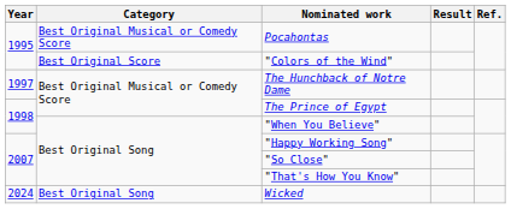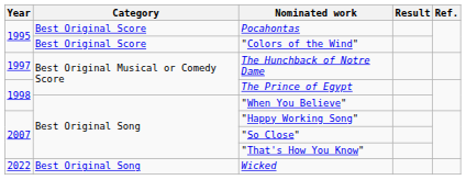 <table class="wikitable">
 <tr>
 <th>Year</th>
 <th>Category</th>
 <th>Nominated work</th>
 <th>Result</th>
 <th>Ref.</th>
 </tr>
 <tr>
 <td rowspan="2"><a href='#'>1995</a></td>
-<td><a href='#'>Best Original Musical or Comedy Score</a></td>
+<td><a href='#'>Best Original Score</a></td>
 <td><em><a href='#'>Pocahontas</a></em></td>
 <td></td>
 <td align="center" rowspan="2"></td>
 </tr>
 <tr>
 <td><a href='#'>Best Original Score</a></td>
 <td>"<a href='#'>Colors of the Wind</a>" </td>
 <td></td>
 </tr>
 <tr>
 <td><a href='#'>1997</a></td>
 <td rowspan="2">Best Original Musical or Comedy Score</td>
 <td><em><a href='#'>The Hunchback of Notre Dame</a></em></td>
 <td></td>
 <td align="center"></td>
 </tr>
 <tr>
 <td rowspan="2"><a href='#'>1998</a></td>
 <td><em><a href='#'>The Prince of Egypt</a></em></td>
 <td></td>
 <td align="center" rowspan="2"></td>
 </tr>
 <tr>
 <td rowspan="4">Best Original Song</td>
 <td>"<a href='#'>When You Believe</a>" </td>
 <td></td>
 </tr>
 <tr>
 <td rowspan="3"><a href='#'>2007</a></td>
 <td>"<a href='#'>Happy Working Song</a>" </td>
 <td></td>
 <td align="center" rowspan="3"></td>
 </tr>
 <tr>
 <td>"<a href='#'>So Close</a>" </td>
 <td></td>
 </tr>
 <tr>
 <td>"<a href='#'>That's How You Know</a>" </td>
 <td></td>
 </tr>
 <tr>
-<td><a href='#'>2024</a></td>
+<td><a href='#'>2022</a></td>
 <td><a href='#'>Best Original Song</a></td>
 <td><em><a href='#'>Wicked</a></em></td>
 <td></td>
 <td align="center"></td>
 </tr>
 </table>
